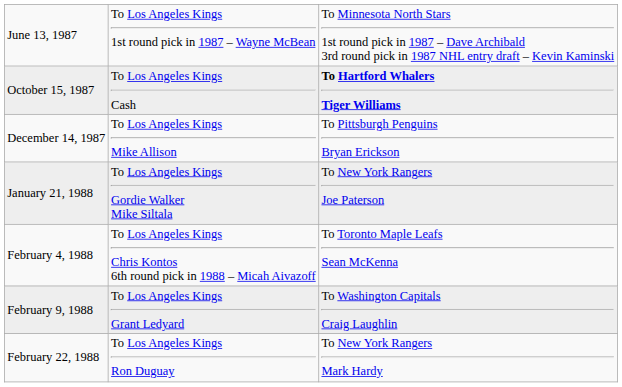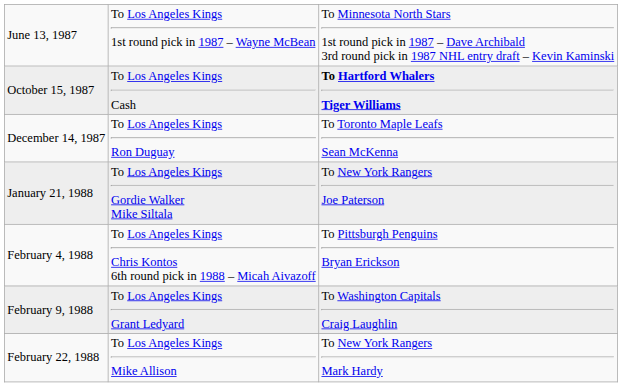 <table class="wikitable">
 <tr>
 <td>June 13, 1987</td>
 <td valign="top">To <a href='#'>Los Angeles Kings</a><hr>1st round pick in <a href='#'>1987</a> – <a href='#'>Wayne McBean</a></td>
 <td valign="top">To <a href='#'>Minnesota North Stars</a><hr>1st round pick in <a href='#'>1987</a> – <a href='#'>Dave Archibald</a> <br> 3rd round pick in <a href='#'>1987 NHL entry draft</a> – <a href='#'>Kevin Kaminski</a></td>
 </tr>
 <tr style="background:#eee;">
 <td>October 15, 1987</td>
 <td valign="top">To <a href='#'>Los Angeles Kings</a><hr>Cash</td>
 <td valign="top"><strong>To <a href='#'>Hartford Whalers</a><hr><a href='#'>Tiger Williams</a></strong></td>
 </tr>
 <tr>
 <td>December 14, 1987</td>
-<td valign="top">To <a href='#'>Los Angeles Kings</a><hr><a href='#'>Mike Allison</a></td>
-<td valign="top">To <a href='#'>Pittsburgh Penguins</a><hr><a href='#'>Bryan Erickson</a></td>
+<td valign="top">To <a href='#'>Los Angeles Kings</a><hr><a href='#'>Ron Duguay</a></td>
+<td valign="top">To <a href='#'>Toronto Maple Leafs</a><hr><a href='#'>Sean McKenna</a></td>
 </tr>
 <tr style="background:#eee;">
 <td>January 21, 1988</td>
 <td valign="top">To <a href='#'>Los Angeles Kings</a><hr><a href='#'>Gordie Walker</a> <br> <a href='#'>Mike Siltala</a></td>
 <td valign="top">To <a href='#'>New York Rangers</a><hr><a href='#'>Joe Paterson</a></td>
 </tr>
 <tr>
 <td>February 4, 1988</td>
 <td valign="top">To <a href='#'>Los Angeles Kings</a><hr><a href='#'>Chris Kontos</a> <br> 6th round pick in <a href='#'>1988</a> – <a href='#'>Micah Aivazoff</a></td>
-<td valign="top">To <a href='#'>Toronto Maple Leafs</a><hr><a href='#'>Sean McKenna</a></td>
+<td valign="top">To <a href='#'>Pittsburgh Penguins</a><hr><a href='#'>Bryan Erickson</a></td>
 </tr>
 <tr style="background:#eee;">
 <td>February 9, 1988</td>
 <td valign="top">To <a href='#'>Los Angeles Kings</a><hr><a href='#'>Grant Ledyard</a></td>
 <td valign="top">To <a href='#'>Washington Capitals</a><hr><a href='#'>Craig Laughlin</a></td>
 </tr>
 <tr>
 <td>February 22, 1988</td>
-<td valign="top">To <a href='#'>Los Angeles Kings</a><hr><a href='#'>Ron Duguay</a></td>
+<td valign="top">To <a href='#'>Los Angeles Kings</a><hr><a href='#'>Mike Allison</a></td>
 <td valign="top">To <a href='#'>New York Rangers</a><hr><a href='#'>Mark Hardy</a></td>
 </tr>
 </table>
